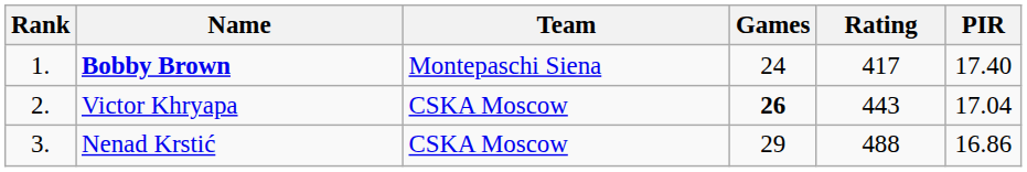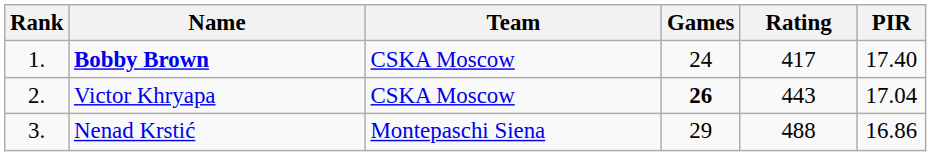 <table class="wikitable sortable" style="text-align: center">
 <tr>
 <th>Rank</th>
 <th width=200>Name</th>
 <th width=200>Team</th>
 <th>Games</th>
 <th width=75>Rating</th>
 <th width=40>PIR</th>
 </tr>
 <tr>
 <td>1.</td>
 <td align="left"> <strong><a href='#'>Bobby Brown</a></strong></td>
-<td align="left"> <a href='#'>Montepaschi Siena</a></td>
+<td align="left"> <a href='#'>CSKA Moscow</a></td>
 <td>24</td>
 <td>417</td>
 <td>17.40</td>
 </tr>
 <tr>
 <td>2.</td>
 <td align="left"> <a href='#'>Victor Khryapa</a></td>
 <td align="left"> <a href='#'>CSKA Moscow</a></td>
 <td><strong>26</strong></td>
 <td>443</td>
 <td>17.04</td>
 </tr>
 <tr>
 <td>3.</td>
 <td align="left"> <a href='#'>Nenad Krstić</a></td>
-<td align="left"> <a href='#'>CSKA Moscow</a></td>
+<td align="left"> <a href='#'>Montepaschi Siena</a></td>
 <td>29</td>
 <td>488</td>
 <td>16.86</td>
 </tr>
 </table>
